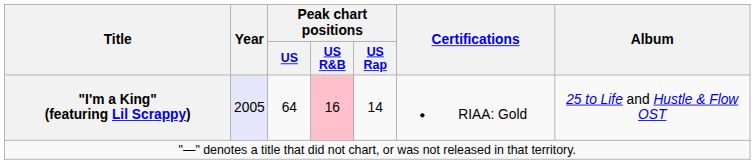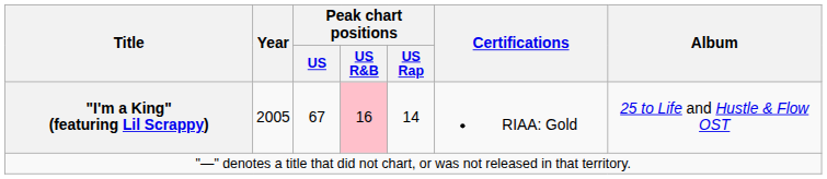 <table class="wikitable plainrowheaders" style="text-align:center;">
 <tr>
 <th scope="col" rowspan="2" style="width:16em;">Title</th>
 <th scope="col" rowspan="2">Year</th>
 <th scope="col" colspan="3">Peak chart positions</th>
 <th scope="col" rowspan="2" style="width:11em;"><a href='#'>Certifications</a></th>
 <th scope="col" rowspan="2">Album</th>
 </tr>
 <tr>
 <th scope="col" style="width:3em;font-size:90%;"><a href='#'>US</a></th>
 <th scope="col" style="width:3em;font-size:90%;"><a href='#'>US<br>R&B</a></th>
 <th scope="col" style="width:3em;font-size:90%;"><a href='#'>US<br>Rap</a></th>
 </tr>
 <tr>
 <th scope="row">"I'm a King"<br><span>(featuring <a href='#'>Lil Scrappy</a>)</span></th>
-<td style="background: lavender;">2005</td>
-<td>64</td>
+<td>2005</td>
+<td>67</td>
 <td style="background: pink;">16</td>
 <td>14</td>
 <td><br><ul><li>RIAA: Gold</li></ul></td>
 <td><em><a href='#'>25 to Life</a></em> and <em><a href='#'>Hustle & Flow OST</a></em></td>
 </tr>
 <tr>
 <td colspan="8" style="font-size:90%">"—" denotes a title that did not chart, or was not released in that territory.</td>
 </tr>
 </table>
